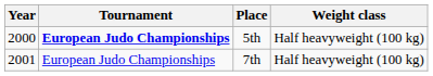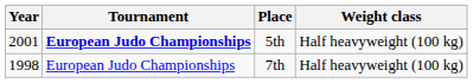 <table class=wikitable>
 <tr>
 <th>Year</th>
 <th>Tournament</th>
 <th>Place</th>
 <th>Weight class</th>
 </tr>
 <tr>
-<td>2000</td>
+<td>2001</td>
 <td><strong><a href='#'>European Judo Championships</a></strong></td>
 <td align="center">5th</td>
 <td>Half heavyweight (100 kg)</td>
 </tr>
 <tr>
-<td>2001</td>
+<td>1998</td>
 <td><a href='#'>European Judo Championships</a></td>
 <td align="center">7th</td>
 <td>Half heavyweight (100 kg)</td>
 </tr>
 </table>
